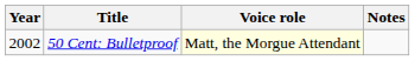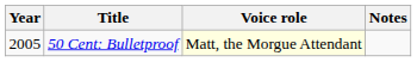 <table class="wikitable sortable">
 <tr>
 <th>Year</th>
 <th>Title</th>
 <th>Voice role</th>
 <th>Notes</th>
 </tr>
 <tr>
-<td>2002</td>
+<td>2005</td>
 <td><em><a href='#'>50 Cent: Bulletproof</a></em></td>
 <td style="background: lightyellow;">Matt, the Morgue Attendant</td>
 <td></td>
 </tr>
 </table>
